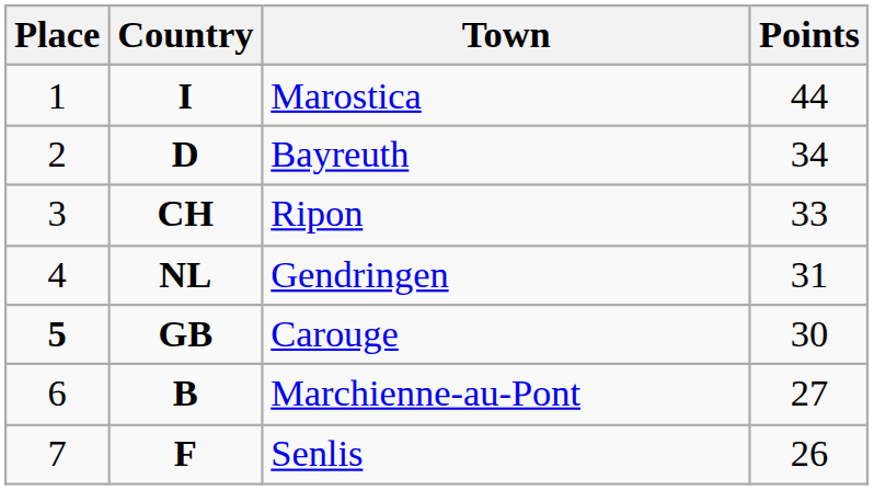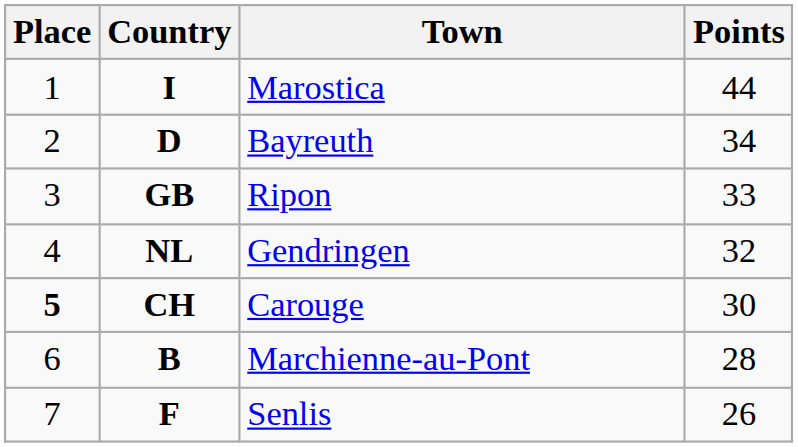 <table class="wikitable">
 <tr>
 <th width="25">Place</th>
 <th width="25">Country</th>
 <th width="200">Town</th>
 <th width="25">Points</th>
 </tr>
 <tr>
 <td align="center">1</td>
 <td align="center"><strong>I</strong></td>
 <td align="left"><a href='#'>Marostica</a></td>
 <td align="center">44</td>
 </tr>
 <tr>
 <td align="center">2</td>
 <td align="center"><strong>D</strong></td>
 <td align="left"><a href='#'>Bayreuth</a></td>
 <td align="center">34</td>
 </tr>
 <tr>
 <td align="center">3</td>
-<td align="center"><strong>CH</strong></td>
+<td align="center"><strong>GB</strong></td>
 <td align="left"><a href='#'>Ripon</a></td>
 <td align="center">33</td>
 </tr>
 <tr>
 <td align="center">4</td>
 <td align="center"><strong>NL</strong></td>
 <td align="left"><a href='#'>Gendringen</a></td>
-<td align="center">31</td>
+<td align="center">32</td>
 </tr>
 <tr>
 <td align="center"><strong>5</strong></td>
-<td align="center"><strong>GB</strong></td>
+<td align="center"><strong>CH</strong></td>
 <td align="left"><a href='#'>Carouge</a></td>
 <td align="center">30</td>
 </tr>
 <tr>
 <td align="center">6</td>
 <td align="center"><strong>B</strong></td>
 <td align="left"><a href='#'>Marchienne-au-Pont</a></td>
-<td align="center">27</td>
+<td align="center">28</td>
 </tr>
 <tr>
 <td align="center">7</td>
 <td align="center"><strong>F</strong></td>
 <td align="left"><a href='#'>Senlis</a></td>
 <td align="center">26</td>
 </tr>
 </table>
